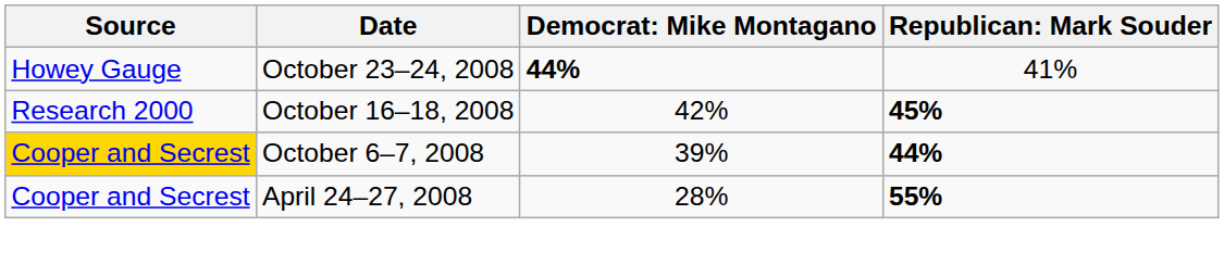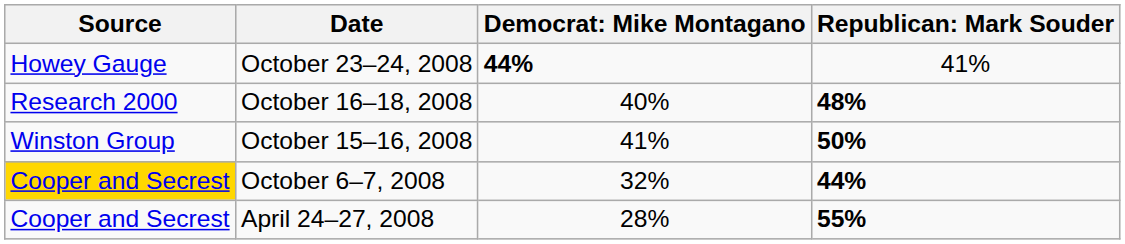 <table class="wikitable">
 <tr>
 <th>Source</th>
 <th>Date</th>
 <th>Democrat: Mike Montagano</th>
 <th>Republican: Mark Souder</th>
 </tr>
 <tr>
 <td><a href='#'>Howey Gauge</a></td>
 <td>October 23–24, 2008</td>
 <td><strong>44%</strong></td>
 <td align=center>41%</td>
 </tr>
 <tr>
 <td><a href='#'>Research 2000</a></td>
 <td>October 16–18, 2008</td>
-<td align=center>42%</td>
-<td><strong>45%</strong></td>
+<td align=center>40%</td>
+<td><strong>48%</strong></td>
+</tr>
+<tr>
+<td><a href='#'>Winston Group</a></td>
+<td>October 15–16, 2008</td>
+<td align=center>41%</td>
+<td><strong>50%</strong></td>
 </tr>
 <tr>
 <td style="background: gold;"><a href='#'>Cooper and Secrest</a></td>
 <td>October 6–7, 2008</td>
-<td align=center>39%</td>
+<td align=center>32%</td>
 <td><strong>44%</strong></td>
 </tr>
 <tr>
 <td><a href='#'>Cooper and Secrest</a></td>
 <td>April 24–27, 2008</td>
 <td align=center>28%</td>
 <td><strong>55%</strong></td>
 </tr>
 </table>
